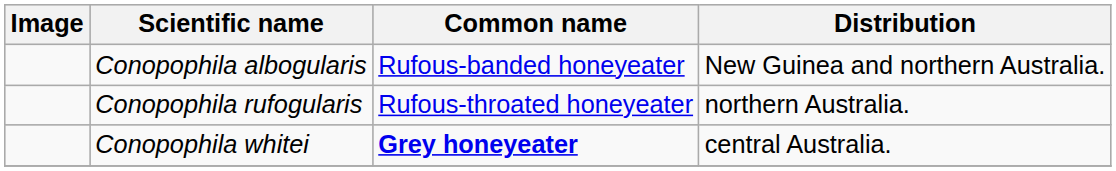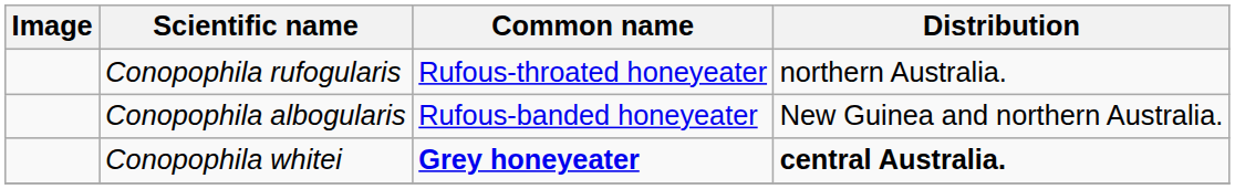 <table class="wikitable">
 <tr>
 <th>Image</th>
 <th>Scientific name</th>
 <th>Common name</th>
 <th>Distribution</th>
 </tr>
 <tr>
 <td></td>
+<td><em>Conopophila rufogularis</em></td>
+<td><a href='#'>Rufous-throated honeyeater</a></td>
+<td>northern Australia.</td>
+</tr>
+<tr>
+<td></td>
 <td><em>Conopophila albogularis</em></td>
 <td><a href='#'>Rufous-banded honeyeater</a></td>
 <td>New Guinea and northern Australia.</td>
 </tr>
 <tr>
 <td></td>
-<td><em>Conopophila rufogularis</em></td>
-<td><a href='#'>Rufous-throated honeyeater</a></td>
-<td>northern Australia.</td>
-</tr>
-<tr>
-<td></td>
 <td><em>Conopophila whitei</em></td>
 <td><strong><a href='#'>Grey honeyeater</a></strong></td>
-<td>central Australia.</td>
+<td><strong>central Australia.</strong></td>
 </tr>
 <tr>
 </tr>
 </table>
